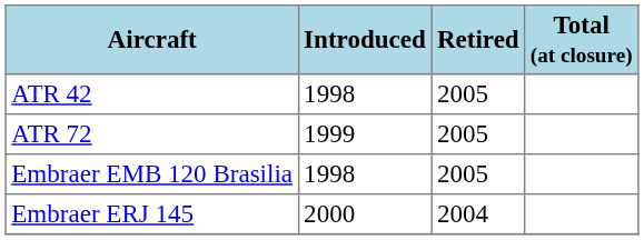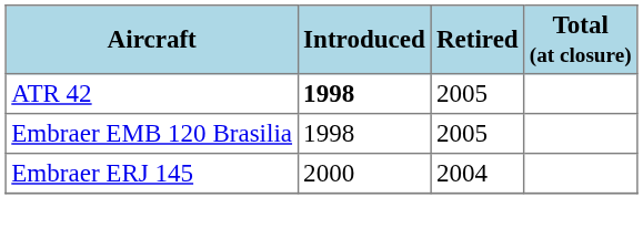 <table class="toccolours" border="1" cellpadding="3" style="margin:1em auto; border-collapse:collapse">
 <tr bgcolor=lightblue>
 <th>Aircraft</th>
 <th>Introduced</th>
 <th>Retired</th>
 <th>Total <br><small>(at closure)</small></th>
 </tr>
 <tr>
 <td><a href='#'>ATR 42</a></td>
-<td>1998</td>
-<td>2005</td>
-<td></td>
-</tr>
-<tr>
-<td><a href='#'>ATR 72</a></td>
-<td>1999</td>
+<td><strong>1998</strong></td>
 <td>2005</td>
 <td></td>
 </tr>
 <tr>
 <td><a href='#'>Embraer EMB 120 Brasilia</a></td>
 <td>1998</td>
 <td>2005</td>
 <td></td>
 </tr>
 <tr>
 <td><a href='#'>Embraer ERJ 145</a></td>
 <td>2000</td>
 <td>2004</td>
 <td></td>
 </tr>
 <tr>
 </tr>
 </table>
